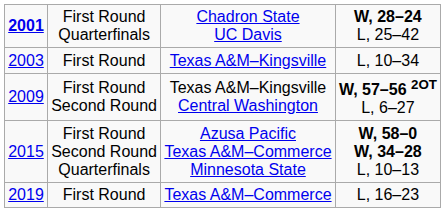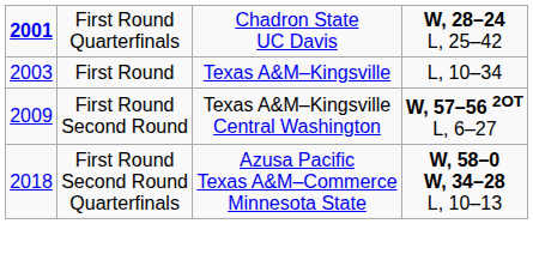 <table class="wikitable" style="text-align:center;">
 <tr>
 </tr>
 <tr>
 <td><strong><a href='#'>2001</a></strong></td>
 <td>First Round<br>Quarterfinals</td>
 <td><a href='#'>Chadron State</a><br><a href='#'>UC Davis</a></td>
 <td><strong>W, 28–24</strong><br>L, 25–42</td>
 </tr>
 <tr>
 <td><a href='#'>2003</a></td>
 <td>First Round</td>
 <td><a href='#'>Texas A&M–Kingsville</a></td>
 <td>L, 10–34</td>
 </tr>
 <tr>
 <td><a href='#'>2009</a></td>
 <td>First Round<br>Second Round</td>
 <td>Texas A&M–Kingsville<br><a href='#'>Central Washington</a></td>
 <td><strong>W, 57–56 <sup>2OT</sup></strong><br>L, 6–27</td>
 </tr>
 <tr>
-<td><a href='#'>2015</a></td>
+<td><a href='#'>2018</a></td>
 <td>First Round<br>Second Round<br>Quarterfinals</td>
 <td><a href='#'>Azusa Pacific</a><br><a href='#'>Texas A&M–Commerce</a><br><a href='#'>Minnesota State</a></td>
 <td><strong>W, 58–0</strong><br><strong>W, 34–28</strong><br>L, 10–13</td>
 </tr>
-<tr>
-<td><a href='#'>2019</a></td>
-<td>First Round</td>
-<td><a href='#'>Texas A&M–Commerce</a></td>
-<td>L, 16–23</td>
-</tr>
 </table>
